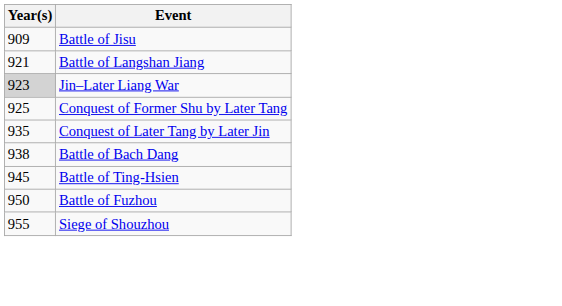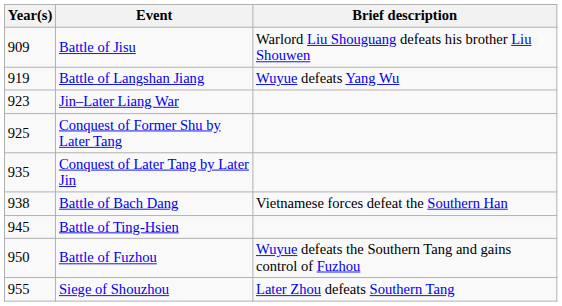 <table class=wikitable>
 <tr>
 <th>Year(s)</th>
 <th>Event</th>
+<th>Brief description</th>
 </tr>
 <tr>
 <td>909</td>
 <td><a href='#'>Battle of Jisu</a></td>
+<td>Warlord <a href='#'>Liu Shouguang</a> defeats his brother <a href='#'>Liu Shouwen</a></td>
 </tr>
 <tr>
-<td>921</td>
+<td>919</td>
 <td><a href='#'>Battle of Langshan Jiang</a></td>
+<td><a href='#'>Wuyue</a> defeats <a href='#'>Yang Wu</a></td>
 </tr>
 <tr>
-<td style="background: lightgrey;">923</td>
+<td>923</td>
 <td><a href='#'>Jin–Later Liang War</a></td>
+<td></td>
 </tr>
 <tr>
 <td>925</td>
 <td><a href='#'>Conquest of Former Shu by Later Tang</a></td>
+<td></td>
 </tr>
 <tr>
 <td>935</td>
 <td><a href='#'>Conquest of Later Tang by Later Jin</a></td>
+<td></td>
 </tr>
 <tr>
 <td>938</td>
 <td><a href='#'>Battle of Bach Dang</a></td>
+<td>Vietnamese forces defeat the <a href='#'>Southern Han</a></td>
 </tr>
 <tr>
 <td>945</td>
 <td><a href='#'>Battle of Ting-Hsien</a></td>
+<td></td>
 </tr>
 <tr>
 <td>950</td>
 <td><a href='#'>Battle of Fuzhou</a></td>
+<td><a href='#'>Wuyue</a> defeats the Southern Tang and gains control of <a href='#'>Fuzhou</a></td>
 </tr>
 <tr>
 <td>955</td>
 <td><a href='#'>Siege of Shouzhou</a></td>
+<td><a href='#'>Later Zhou</a> defeats <a href='#'>Southern Tang</a></td>
 </tr>
 </table>
